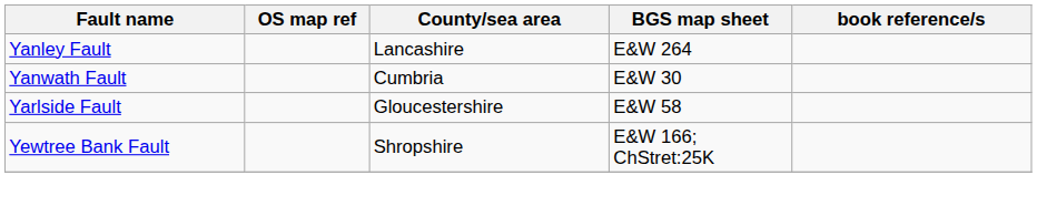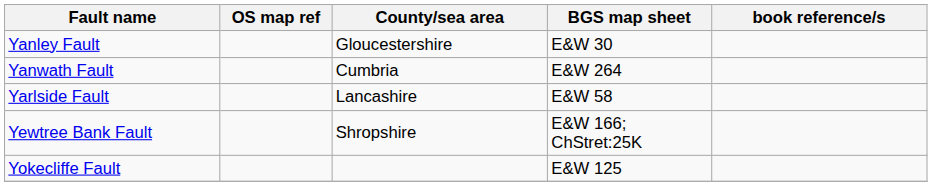 <table class="wikitable">
 <tr>
 <th width="200pt">Fault name</th>
 <th width="100pt">OS map ref</th>
 <th width="200pt">County/sea area</th>
 <th width="150pt">BGS map sheet</th>
 <th width="200pt">book reference/s</th>
 </tr>
 <tr>
 <td><a href='#'>Yanley Fault</a></td>
 <td></td>
-<td>Lancashire</td>
-<td>E&W 264</td>
+<td>Gloucestershire</td>
+<td>E&W 30</td>
 <td></td>
 </tr>
 <tr>
 <td><a href='#'>Yanwath Fault</a></td>
 <td></td>
 <td>Cumbria</td>
-<td>E&W 30</td>
+<td>E&W 264</td>
 <td></td>
 </tr>
 <tr>
 <td><a href='#'>Yarlside Fault</a></td>
 <td></td>
-<td>Gloucestershire</td>
+<td>Lancashire</td>
 <td>E&W 58</td>
 <td></td>
 </tr>
 <tr>
 <td><a href='#'>Yewtree Bank Fault</a></td>
 <td></td>
 <td>Shropshire</td>
 <td>E&W 166; ChStret:25K</td>
 <td></td>
 </tr>
 <tr>
+<td><a href='#'>Yokecliffe Fault</a></td>
+<td></td>
+<td></td>
+<td>E&W 125</td>
+<td></td>
+</tr>
+<tr>
 </tr>
 </table>
